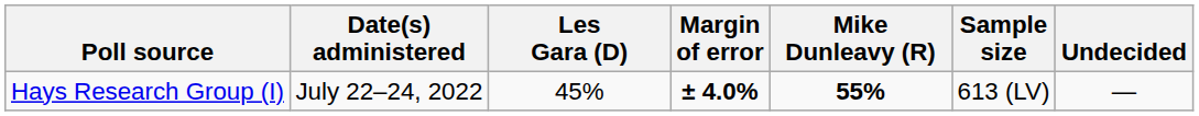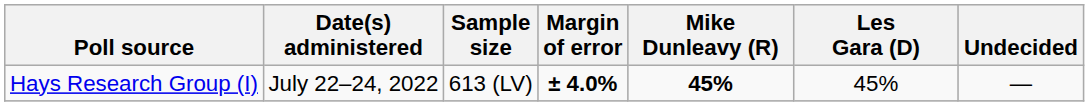 <table class="wikitable" style="font-size:90%;text-align:center;">
 <tr valign=bottom>
 <th>Poll source</th>
 <th>Date(s)<br>administered</th>
-<th style="width:100px;">Les<br>Gara (D)</th>
+<th>Sample<br>size</th>
 <th>Margin<br>of error</th>
 <th style="width:100px;">Mike<br>Dunleavy (R)</th>
-<th>Sample<br>size</th>
+<th style="width:100px;">Les<br>Gara (D)</th>
 <th>Undecided</th>
 </tr>
 <tr>
 <td style="text-align:left;"><a href='#'>Hays Research Group (I)</a></td>
 <td>July 22–24, 2022</td>
+<td>613 (LV)</td>
+<td><strong>± 4.0%</strong></td>
+<td><strong>45%</strong></td>
 <td>45%</td>
-<td><strong>± 4.0%</strong></td>
-<td><strong>55%</strong></td>
-<td>613 (LV)</td>
 <td>—</td>
 </tr>
 </table>
